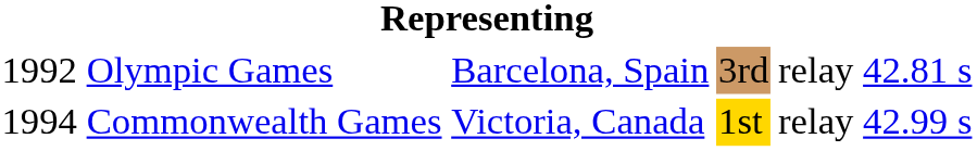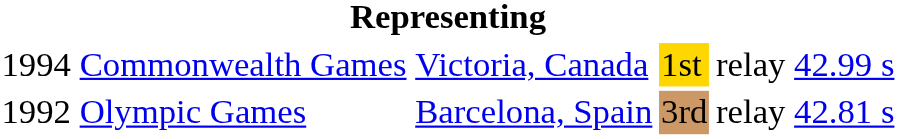 <table>
 <tr>
 <th colspan="6">Representing </th>
+</tr>
+<tr>
+<td>1994</td>
+<td><a href='#'>Commonwealth Games</a></td>
+<td><a href='#'>Victoria, Canada</a></td>
+<td bgcolor="gold">1st</td>
+<td> relay</td>
+<td><a href='#'>42.99 s</a></td>
 </tr>
 <tr>
 <td>1992</td>
 <td><a href='#'>Olympic Games</a></td>
 <td><a href='#'>Barcelona, Spain</a></td>
 <td bgcolor="cc9966">3rd</td>
 <td> relay</td>
 <td><a href='#'>42.81 s</a></td>
 </tr>
-<tr>
-<td>1994</td>
-<td><a href='#'>Commonwealth Games</a></td>
-<td><a href='#'>Victoria, Canada</a></td>
-<td bgcolor="gold">1st</td>
-<td> relay</td>
-<td><a href='#'>42.99 s</a></td>
-</tr>
 </table>
